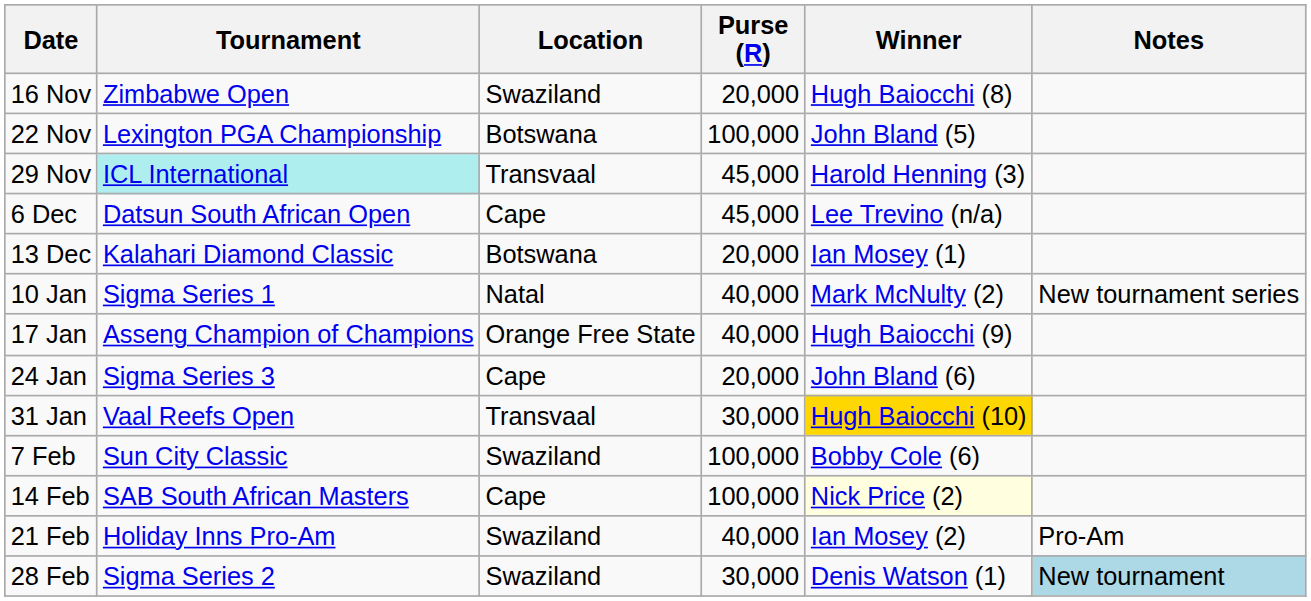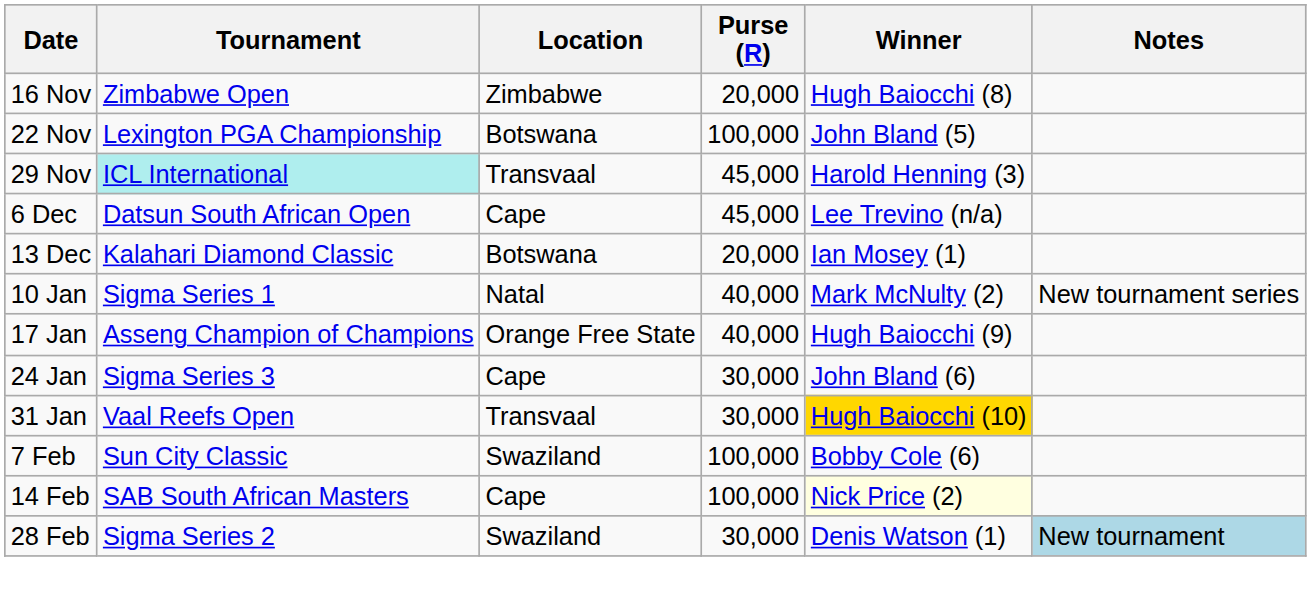 <table class="wikitable" style="font-size:95%">
 <tr>
 <th>Date</th>
 <th>Tournament</th>
 <th>Location</th>
 <th>Purse<br>(<a href='#'>R</a>)</th>
 <th>Winner</th>
 <th>Notes</th>
 </tr>
 <tr>
 <td>16 Nov</td>
 <td><a href='#'>Zimbabwe Open</a></td>
-<td>Swaziland</td>
+<td>Zimbabwe</td>
 <td align=right>20,000</td>
 <td> <a href='#'>Hugh Baiocchi</a> (8)</td>
 <td></td>
 </tr>
 <tr>
 <td>22 Nov</td>
 <td><a href='#'>Lexington PGA Championship</a></td>
 <td>Botswana</td>
 <td align=right>100,000</td>
 <td> <a href='#'>John Bland</a> (5)</td>
 <td></td>
 </tr>
 <tr>
 <td>29 Nov</td>
 <td style="background: paleturquoise;"><a href='#'>ICL International</a></td>
 <td>Transvaal</td>
 <td align=right>45,000</td>
 <td> <a href='#'>Harold Henning</a> (3)</td>
 <td></td>
 </tr>
 <tr>
 <td>6 Dec</td>
 <td><a href='#'>Datsun South African Open</a></td>
 <td>Cape</td>
 <td align=right>45,000</td>
 <td> <a href='#'>Lee Trevino</a> (n/a)</td>
 <td></td>
 </tr>
 <tr>
 <td>13 Dec</td>
 <td><a href='#'>Kalahari Diamond Classic</a></td>
 <td>Botswana</td>
 <td align=right>20,000</td>
 <td> <a href='#'>Ian Mosey</a> (1)</td>
 <td></td>
 </tr>
 <tr>
 <td>10 Jan</td>
 <td><a href='#'>Sigma Series 1</a></td>
 <td>Natal</td>
 <td align=right>40,000</td>
 <td> <a href='#'>Mark McNulty</a> (2)</td>
 <td>New tournament series</td>
 </tr>
 <tr>
 <td>17 Jan</td>
 <td><a href='#'>Asseng Champion of Champions</a></td>
 <td>Orange Free State</td>
 <td align=right>40,000</td>
 <td> <a href='#'>Hugh Baiocchi</a> (9)</td>
 <td></td>
 </tr>
 <tr>
 <td>24 Jan</td>
 <td><a href='#'>Sigma Series 3</a></td>
 <td>Cape</td>
-<td align=right>20,000</td>
+<td align=right>30,000</td>
 <td> <a href='#'>John Bland</a> (6)</td>
 <td></td>
 </tr>
 <tr>
 <td>31 Jan</td>
 <td><a href='#'>Vaal Reefs Open</a></td>
 <td>Transvaal</td>
 <td align=right>30,000</td>
 <td style="background: gold;"> <a href='#'>Hugh Baiocchi</a> (10)</td>
 <td></td>
 </tr>
 <tr>
 <td>7 Feb</td>
 <td><a href='#'>Sun City Classic</a></td>
 <td>Swaziland</td>
 <td align=right>100,000</td>
 <td> <a href='#'>Bobby Cole</a> (6)</td>
 <td></td>
 </tr>
 <tr>
 <td>14 Feb</td>
 <td><a href='#'>SAB South African Masters</a></td>
 <td>Cape</td>
 <td align=right>100,000</td>
 <td style="background: lightyellow;"> <a href='#'>Nick Price</a> (2)</td>
 <td></td>
 </tr>
 <tr>
-<td>21 Feb</td>
-<td><a href='#'>Holiday Inns Pro-Am</a></td>
-<td>Swaziland</td>
-<td align=right>40,000</td>
-<td> <a href='#'>Ian Mosey</a> (2)</td>
-<td>Pro-Am</td>
-</tr>
-<tr>
 <td>28 Feb</td>
 <td><a href='#'>Sigma Series 2</a></td>
 <td>Swaziland</td>
 <td align=right>30,000</td>
 <td> <a href='#'>Denis Watson</a> (1)</td>
 <td style="background: lightblue;">New tournament</td>
 </tr>
 </table>
